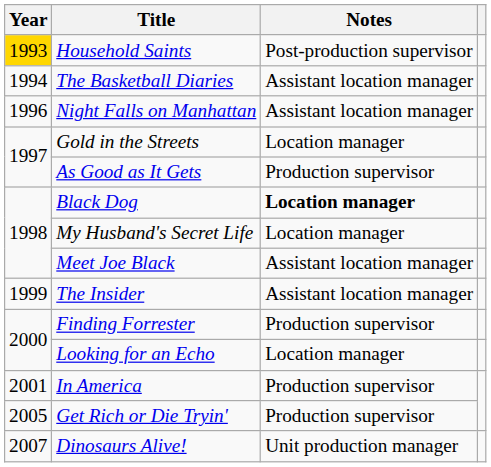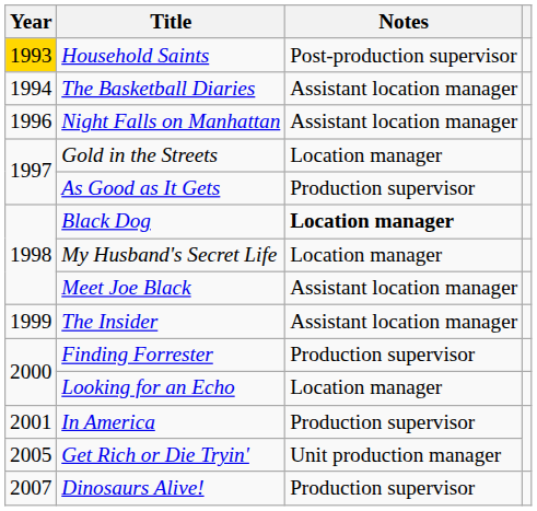 <table class="wikitable sortable">
 <tr>
 <th>Year</th>
 <th>Title</th>
 <th class="unsortable">Notes</th>
 <th class="unsortable"></th>
 </tr>
 <tr>
 <td style="background: gold;">1993</td>
 <td><em><a href='#'>Household Saints</a></em></td>
 <td>Post-production supervisor</td>
 <td></td>
 </tr>
 <tr>
 <td>1994</td>
 <td><em><a href='#'>The Basketball Diaries</a></em></td>
 <td>Assistant location manager</td>
 <td></td>
 </tr>
 <tr>
 <td>1996</td>
 <td><em><a href='#'>Night Falls on Manhattan</a></em></td>
 <td>Assistant location manager</td>
 <td></td>
 </tr>
 <tr>
 <td rowspan="2">1997</td>
 <td><em>Gold in the Streets</em></td>
 <td>Location manager</td>
 <td></td>
 </tr>
 <tr>
 <td><em><a href='#'>As Good as It Gets</a></em></td>
 <td>Production supervisor</td>
 <td></td>
 </tr>
 <tr>
 <td rowspan="3">1998</td>
 <td><em><a href='#'>Black Dog</a></em></td>
 <td><strong>Location manager</strong></td>
 <td></td>
 </tr>
 <tr>
 <td><em>My Husband's Secret Life</em></td>
 <td>Location manager</td>
 <td></td>
 </tr>
 <tr>
 <td><em><a href='#'>Meet Joe Black</a></em></td>
 <td>Assistant location manager</td>
 <td></td>
 </tr>
 <tr>
 <td>1999</td>
 <td><em><a href='#'>The Insider</a></em></td>
 <td>Assistant location manager</td>
 <td></td>
 </tr>
 <tr>
 <td rowspan="2">2000</td>
 <td><em><a href='#'>Finding Forrester</a></em></td>
 <td>Production supervisor</td>
 <td></td>
 </tr>
 <tr>
 <td><em><a href='#'>Looking for an Echo</a></em></td>
 <td>Location manager</td>
 <td></td>
 </tr>
 <tr>
 <td>2001</td>
 <td><em><a href='#'>In America</a></em></td>
 <td>Production supervisor</td>
 <td rowspan="2"></td>
 </tr>
 <tr>
 <td>2005</td>
 <td><em><a href='#'>Get Rich or Die Tryin'</a></em></td>
-<td>Production supervisor</td>
+<td>Unit production manager</td>
 </tr>
 <tr>
 <td>2007</td>
 <td><em><a href='#'>Dinosaurs Alive!</a></em></td>
-<td>Unit production manager</td>
+<td>Production supervisor</td>
 <td></td>
 </tr>
 </table>
